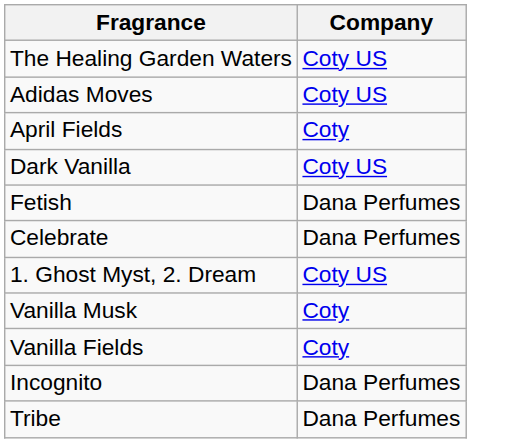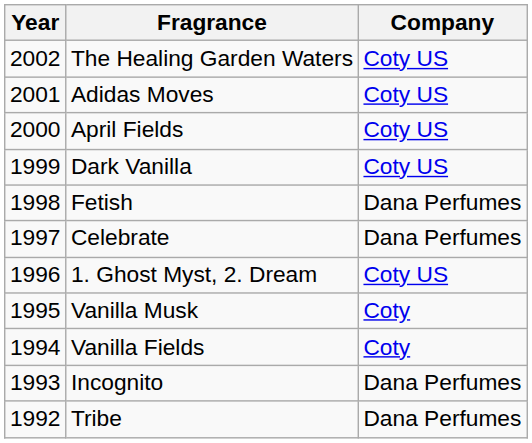 <table class="wikitable sortable">
 <tr>
+<th>Year</th>
 <th>Fragrance</th>
 <th>Company</th>
 </tr>
 <tr>
+<td>2002</td>
 <td>The Healing Garden Waters</td>
 <td><a href='#'>Coty US</a></td>
 </tr>
 <tr>
+<td>2001</td>
 <td>Adidas Moves</td>
 <td><a href='#'>Coty US</a></td>
 </tr>
 <tr>
+<td>2000</td>
 <td>April Fields</td>
-<td><a href='#'>Coty</a></td>
+<td><a href='#'>Coty US</a></td>
 </tr>
 <tr>
+<td>1999</td>
 <td>Dark Vanilla</td>
 <td><a href='#'>Coty US</a></td>
 </tr>
 <tr>
+<td>1998</td>
 <td>Fetish</td>
 <td>Dana Perfumes</td>
 </tr>
 <tr>
+<td>1997</td>
 <td>Celebrate</td>
 <td>Dana Perfumes</td>
 </tr>
 <tr>
+<td>1996</td>
 <td>1. Ghost Myst, 2. Dream</td>
 <td><a href='#'>Coty US</a></td>
 </tr>
 <tr>
+<td>1995</td>
 <td>Vanilla Musk</td>
 <td><a href='#'>Coty</a></td>
 </tr>
 <tr>
+<td>1994</td>
 <td>Vanilla Fields</td>
 <td><a href='#'>Coty</a></td>
 </tr>
 <tr>
+<td>1993</td>
 <td>Incognito</td>
 <td>Dana Perfumes</td>
 </tr>
 <tr>
+<td>1992</td>
 <td>Tribe</td>
 <td>Dana Perfumes</td>
 </tr>
 </table>
